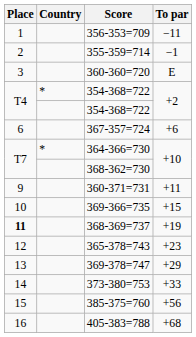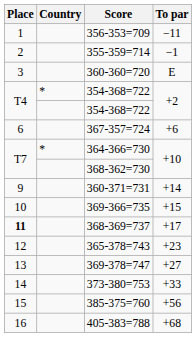 <table class="wikitable" style="font-size:95%;">
 <tr>
 <th>Place</th>
 <th>Country</th>
 <th>Score</th>
 <th>To par</th>
 </tr>
 <tr>
 <td align="center">1</td>
 <td></td>
 <td>356-353=709</td>
 <td align="center">−11</td>
 </tr>
 <tr>
 <td align="center">2</td>
 <td></td>
 <td>355-359=714</td>
 <td align="center">−1</td>
 </tr>
 <tr>
 <td align="center">3</td>
 <td></td>
 <td>360-360=720</td>
 <td align="center">E</td>
 </tr>
 <tr>
 <td rowspan="2" align="center">T4</td>
 <td> *</td>
 <td>354-368=722</td>
 <td rowspan="2" align="center">+2</td>
 </tr>
 <tr>
 <td></td>
 <td>354-368=722</td>
 </tr>
 <tr>
 <td align="center">6</td>
 <td></td>
 <td>367-357=724</td>
 <td align="center">+6</td>
 </tr>
 <tr>
 <td rowspan="2" align="center">T7</td>
 <td> *</td>
 <td>364-366=730</td>
 <td rowspan="2" align="center">+10</td>
 </tr>
 <tr>
 <td></td>
 <td>368-362=730</td>
 </tr>
 <tr>
 <td align="center">9</td>
 <td></td>
 <td>360-371=731</td>
-<td align="center">+11</td>
+<td align="center">+14</td>
 </tr>
 <tr>
 <td align="center">10</td>
 <td></td>
 <td>369-366=735</td>
 <td align="center">+15</td>
 </tr>
 <tr>
 <td align="center"><strong>11</strong></td>
 <td></td>
 <td>368-369=737</td>
-<td align="center">+19</td>
+<td align="center">+17</td>
 </tr>
 <tr>
 <td align="center">12</td>
 <td></td>
 <td>365-378=743</td>
 <td align="center">+23</td>
 </tr>
 <tr>
 <td align="center">13</td>
 <td></td>
 <td>369-378=747</td>
-<td align="center">+29</td>
+<td align="center">+27</td>
 </tr>
 <tr>
 <td align="center">14</td>
 <td></td>
 <td>373-380=753</td>
 <td align="center">+33</td>
 </tr>
 <tr>
 <td align="center">15</td>
 <td></td>
 <td>385-375=760</td>
 <td align="center">+56</td>
 </tr>
 <tr>
 <td align="center">16</td>
 <td></td>
 <td>405-383=788</td>
 <td align="center">+68</td>
 </tr>
 </table>
